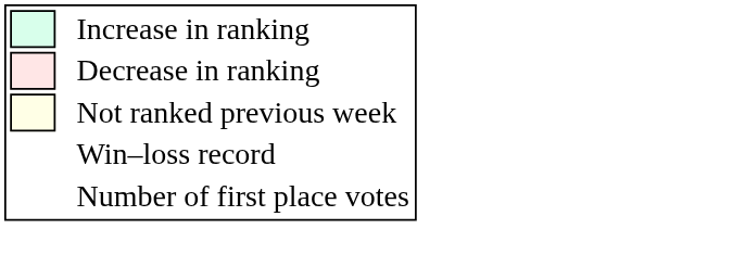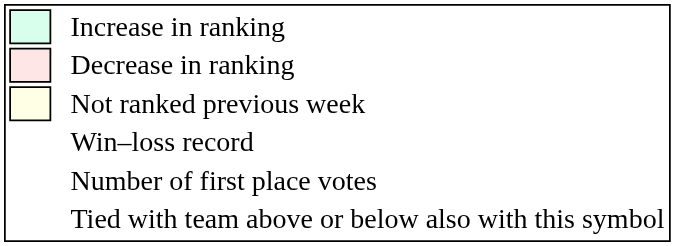 <table style="border:1px solid black;">
 <tr>
 <td style="background:#D8FFEB; width:20px; border:1px solid black;"></td>
 <td> </td>
 <td>Increase in ranking</td>
 </tr>
 <tr>
 <td style="background:#FFE6E6; width:20px; border:1px solid black;"></td>
 <td> </td>
 <td>Decrease in ranking</td>
 </tr>
 <tr>
 <td style="background:#FFFFE6; width:20px; border:1px solid black;"></td>
 <td> </td>
 <td>Not ranked previous week</td>
 </tr>
 <tr>
 <td></td>
 <td> </td>
 <td>Win–loss record</td>
 </tr>
 <tr>
 <td></td>
 <td> </td>
 <td>Number of first place votes</td>
 </tr>
+<tr>
+<td></td>
+<td></td>
+<td>Tied with team above or below also with this symbol</td>
+</tr>
 </table>
